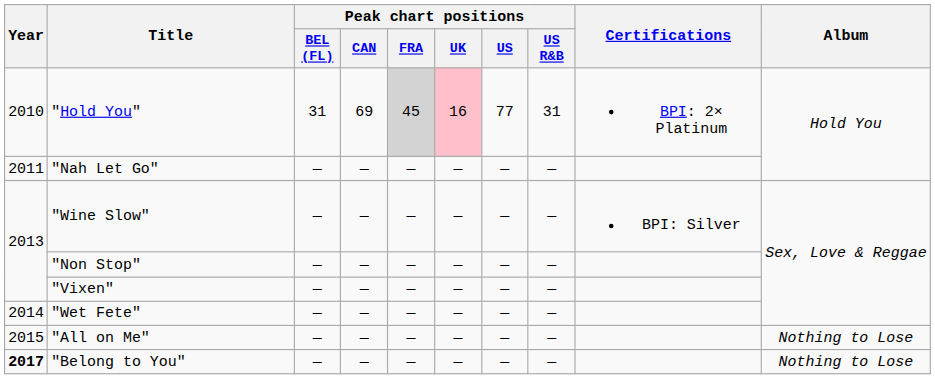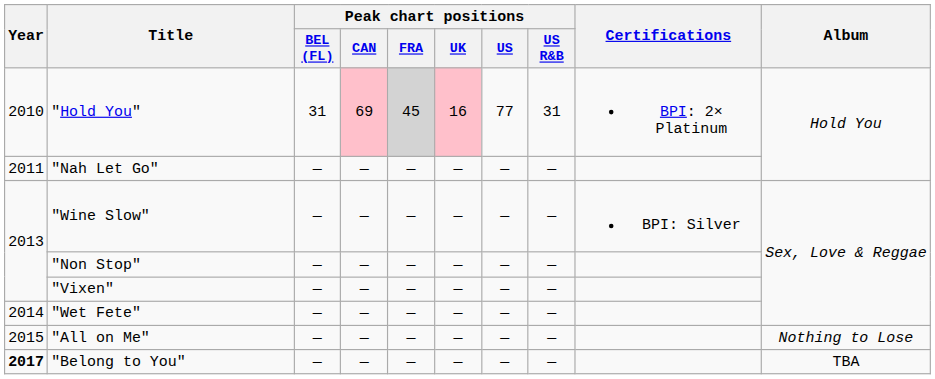 <table class="wikitable" style="text-align:center;">
 <tr>
 <th scope="col" rowspan="2">Year</th>
 <th scope="col" rowspan="2" style="width:16em;">Title</th>
 <th scope="col" colspan="6">Peak chart positions</th>
 <th scope="col" rowspan="2" style="width:12em;"><a href='#'>Certifications</a></th>
 <th scope="col" rowspan="2">Album</th>
 </tr>
 <tr>
 <th scope="col" style="width:3em;font-size:90%;"><a href='#'>BEL<br>(FL)</a></th>
 <th scope="col" style="width:3em;font-size:90%;"><a href='#'>CAN</a><br></th>
 <th scope="col" style="width:3em;font-size:90%;"><a href='#'>FRA</a><br></th>
 <th scope="col" style="width:3em;font-size:90%;"><a href='#'>UK</a></th>
 <th scope="col" style="width:3em;font-size:90%;"><a href='#'>US</a><br></th>
 <th scope="col" style="width:3em;font-size:90%;"><a href='#'>US R&B</a><br></th>
 </tr>
 <tr>
 <td>2010</td>
 <td align="left">"<a href='#'>Hold You</a>"</td>
 <td>31</td>
-<td>69</td>
+<td style="background: pink;">69</td>
 <td style="background: lightgrey;">45</td>
 <td style="background: pink;">16</td>
 <td>77</td>
 <td>31</td>
 <td><br><ul><li><a href='#'>BPI</a>: 2× Platinum</li></ul></td>
 <td rowspan="2"><em>Hold You</em></td>
 </tr>
 <tr>
 <td>2011</td>
 <td align="left">"Nah Let Go"</td>
 <td>—</td>
 <td>—</td>
 <td>—</td>
 <td>—</td>
 <td>—</td>
 <td>—</td>
 <td></td>
 </tr>
 <tr>
 <td rowspan="3">2013</td>
 <td align="left">"Wine Slow"</td>
 <td>—</td>
 <td>—</td>
 <td>—</td>
 <td>—</td>
 <td>—</td>
 <td>—</td>
 <td><br><ul><li>BPI: Silver</li></ul></td>
 <td rowspan="4"><em>Sex, Love & Reggae</em></td>
 </tr>
 <tr>
 <td align="left">"Non Stop"</td>
 <td>—</td>
 <td>—</td>
 <td>—</td>
 <td>—</td>
 <td>—</td>
 <td>—</td>
 <td></td>
 </tr>
 <tr>
 <td align="left">"Vixen"</td>
 <td>—</td>
 <td>—</td>
 <td>—</td>
 <td>—</td>
 <td>—</td>
 <td>—</td>
 <td></td>
 </tr>
 <tr>
 <td>2014</td>
 <td align="left">"Wet Fete"</td>
 <td>—</td>
 <td>—</td>
 <td>—</td>
 <td>—</td>
 <td>—</td>
 <td>—</td>
 <td></td>
 </tr>
 <tr>
 <td>2015</td>
 <td align="left">"All on Me"</td>
 <td>—</td>
 <td>—</td>
 <td>—</td>
 <td>—</td>
 <td>—</td>
 <td>—</td>
 <td></td>
 <td><em>Nothing to Lose</em></td>
 </tr>
 <tr>
 <td><strong>2017</strong></td>
 <td align="left">"Belong to You" </td>
 <td>—</td>
 <td>—</td>
 <td>—</td>
 <td>—</td>
 <td>—</td>
 <td>—</td>
 <td></td>
-<td><em>Nothing to Lose</em></td>
+<td>TBA</td>
 </tr>
 </table>
